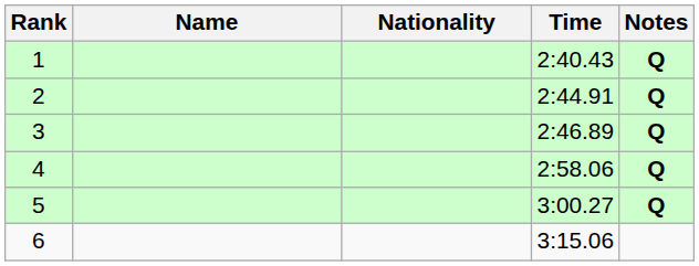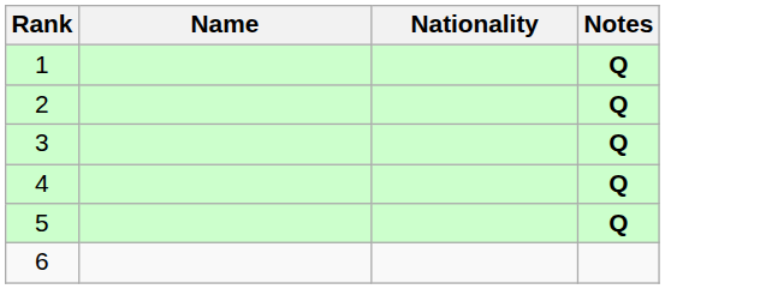 <table class="wikitable sortable" style="text-align:center">
 <tr>
 <th>Rank</th>
 <th style="width:180px">Name</th>
 <th style="width:125px">Nationality</th>
-<th>Time</th>
 <th>Notes</th>
 </tr>
 <tr style="background:#cfc;">
 <td>1</td>
 <td style="text-align:left;"></td>
 <td style="text-align:left;"></td>
-<td>2:40.43</td>
 <td><strong>Q</strong></td>
 </tr>
 <tr style="background:#cfc;">
 <td>2</td>
 <td style="text-align:left;"></td>
 <td style="text-align:left;"></td>
-<td>2:44.91</td>
 <td><strong>Q</strong></td>
 </tr>
 <tr style="background:#cfc;">
 <td>3</td>
 <td style="text-align:left;"></td>
 <td style="text-align:left;"></td>
-<td>2:46.89</td>
 <td><strong>Q</strong></td>
 </tr>
 <tr style="background:#cfc;">
 <td>4</td>
 <td style="text-align:left;"></td>
 <td style="text-align:left;"></td>
-<td>2:58.06</td>
 <td><strong>Q</strong></td>
 </tr>
 <tr style="background:#cfc;">
 <td>5</td>
 <td style="text-align:left;"></td>
 <td style="text-align:left;"></td>
-<td>3:00.27</td>
 <td><strong>Q</strong></td>
 </tr>
 <tr>
 <td>6</td>
 <td style="text-align:left;"></td>
 <td style="text-align:left;"></td>
-<td>3:15.06</td>
 <td></td>
 </tr>
 </table>
